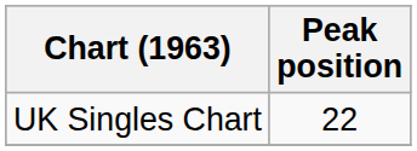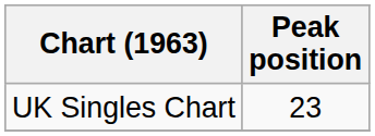 <table class="wikitable sortable">
 <tr>
 <th align="left">Chart (1963)</th>
 <th align="center">Peak<br>position</th>
 </tr>
 <tr>
 <td align="left">UK Singles Chart</td>
-<td align="center">22</td>
+<td align="center">23</td>
 </tr>
 <tr>
 </tr>
 </table>
